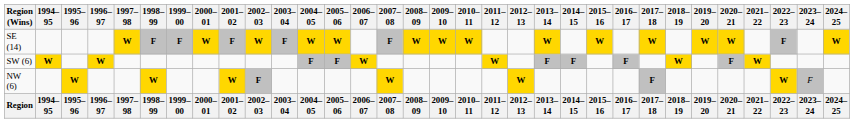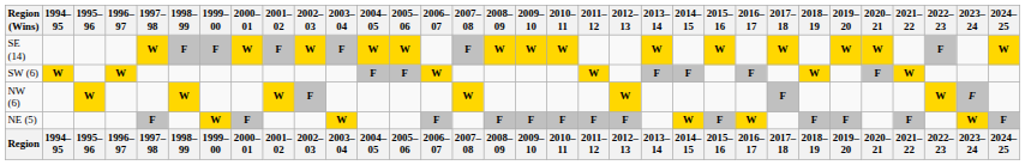 <table class="wikitable" style="text-align:center; font-size:80%;">
 <tr>
 <th>Region (Wins)</th>
 <th>1994–95</th>
 <th>1995–96</th>
 <th>1996–97</th>
 <th>1997–98</th>
 <th>1998–99</th>
 <th>1999–00</th>
 <th>2000–01</th>
 <th>2001–02</th>
 <th>2002–03</th>
 <th>2003–04</th>
 <th>2004–05</th>
 <th>2005–06</th>
 <th>2006–07</th>
 <th>2007–08</th>
 <th>2008–09</th>
 <th>2009–10</th>
 <th>2010–11</th>
 <th>2011–12</th>
 <th>2012–13</th>
 <th>2013–14</th>
 <th>2014–15</th>
 <th>2015–16</th>
 <th>2016–17</th>
 <th>2017–18</th>
 <th>2018–19</th>
 <th>2019–20</th>
 <th>2020–21</th>
 <th>2021–22</th>
 <th>2022–23</th>
 <th>2023–24</th>
 <th>2024–25</th>
 </tr>
 <tr>
 <td align=left>SE (14)</td>
 <td></td>
 <td></td>
 <td></td>
 <td bgcolor="gold"><strong>W</strong></td>
 <td bgcolor="silver"><strong>F</strong></td>
 <td bgcolor="silver"><strong>F</strong></td>
 <td bgcolor="gold"><strong>W</strong></td>
 <td bgcolor="silver"><strong>F</strong></td>
 <td bgcolor="gold"><strong>W</strong></td>
 <td bgcolor="silver"><strong>F</strong></td>
 <td bgcolor="gold"><strong>W</strong></td>
 <td bgcolor="gold"><strong>W</strong></td>
 <td></td>
 <td bgcolor="silver"><strong>F</strong></td>
 <td bgcolor="gold"><strong>W</strong></td>
 <td bgcolor="gold"><strong>W</strong></td>
 <td bgcolor="gold"><strong>W</strong></td>
 <td></td>
 <td></td>
 <td bgcolor="gold"><strong>W</strong></td>
 <td></td>
 <td bgcolor="gold"><strong>W</strong></td>
 <td></td>
 <td bgcolor="gold"><strong>W</strong></td>
 <td></td>
 <td bgcolor="gold"><strong>W</strong></td>
 <td bgcolor="gold"><strong>W</strong></td>
 <td></td>
 <td bgcolor="silver"><strong>F</strong></td>
 <td></td>
 <td bgcolor="gold"><strong>W</strong></td>
 </tr>
 <tr>
 <td align=left>SW (6)</td>
 <td bgcolor="gold"><strong>W</strong></td>
 <td></td>
 <td bgcolor="gold"><strong>W</strong></td>
 <td></td>
 <td></td>
 <td></td>
 <td></td>
 <td></td>
 <td></td>
 <td></td>
 <td bgcolor="silver"><strong>F</strong></td>
 <td bgcolor="silver"><strong>F</strong></td>
 <td bgcolor="gold"><strong>W</strong></td>
 <td></td>
 <td></td>
 <td></td>
 <td></td>
 <td bgcolor="gold"><strong>W</strong></td>
 <td></td>
 <td bgcolor="silver"><strong>F</strong></td>
 <td bgcolor="silver"><strong>F</strong></td>
 <td></td>
 <td bgcolor="silver"><strong>F</strong></td>
 <td></td>
 <td bgcolor="gold"><strong>W</strong></td>
 <td></td>
 <td bgcolor="silver"><strong>F</strong></td>
 <td bgcolor="gold"><strong>W</strong></td>
 <td></td>
 <td></td>
 <td></td>
 </tr>
 <tr>
 <td align=left>NW (6)</td>
 <td></td>
 <td bgcolor="gold"><strong>W</strong></td>
 <td></td>
 <td></td>
 <td bgcolor="gold"><strong>W</strong></td>
 <td></td>
 <td></td>
 <td bgcolor="gold"><strong>W</strong></td>
 <td bgcolor="silver"><strong>F</strong></td>
 <td></td>
 <td></td>
 <td></td>
 <td></td>
 <td bgcolor="gold"><strong>W</strong></td>
 <td></td>
 <td></td>
 <td></td>
 <td></td>
 <td bgcolor="gold"><strong>W</strong></td>
 <td></td>
 <td></td>
 <td></td>
 <td></td>
 <td bgcolor="silver"><strong>F</strong></td>
 <td></td>
 <td></td>
 <td></td>
 <td></td>
 <td bgcolor="gold"><strong>W</strong></td>
-<td bgcolor="silver"><em>F</em></td>
+<td bgcolor="silver"><strong><em>F</em></strong></td>
 <td></td>
+</tr>
+<tr>
+<td align=left>NE (5)</td>
+<td></td>
+<td></td>
+<td></td>
+<td bgcolor="silver"><strong>F</strong></td>
+<td></td>
+<td bgcolor="gold"><strong>W</strong></td>
+<td bgcolor="silver"><strong>F</strong></td>
+<td></td>
+<td></td>
+<td bgcolor="gold"><strong>W</strong></td>
+<td></td>
+<td></td>
+<td bgcolor="silver"><strong>F</strong></td>
+<td></td>
+<td bgcolor="silver"><strong>F</strong></td>
+<td bgcolor="silver"><strong>F</strong></td>
+<td bgcolor="silver"><strong>F</strong></td>
+<td bgcolor="silver"><strong>F</strong></td>
+<td bgcolor="silver"><strong>F</strong></td>
+<td></td>
+<td bgcolor="gold"><strong>W</strong></td>
+<td bgcolor="silver"><strong>F</strong></td>
+<td bgcolor="gold"><strong>W</strong></td>
+<td></td>
+<td bgcolor="silver"><strong>F</strong></td>
+<td bgcolor="silver"><strong>F</strong></td>
+<td></td>
+<td bgcolor="silver"><strong>F</strong></td>
+<td></td>
+<td bgcolor="Gold"><strong>W</strong></td>
+<td bgcolor="silver"><strong>F</strong></td>
 </tr>
 <tr>
 <th>Region</th>
 <th>1994–95</th>
 <th>1995–96</th>
 <th>1996–97</th>
 <th>1997–98</th>
 <th>1998–99</th>
 <th>1999–00</th>
 <th>2000–01</th>
 <th>2001–02</th>
 <th>2002–03</th>
 <th>2003–04</th>
 <th>2004–05</th>
 <th>2005–06</th>
 <th>2006–07</th>
 <th>2007–08</th>
 <th>2008–09</th>
 <th>2009–10</th>
 <th>2010–11</th>
 <th>2011–12</th>
 <th>2012–13</th>
 <th>2013–14</th>
 <th>2014–15</th>
 <th>2015–16</th>
 <th>2016–17</th>
 <th>2017–18</th>
 <th>2018–19</th>
 <th>2019–20</th>
 <th>2020–21</th>
 <th>2021–22</th>
 <th>2022–23</th>
 <th>2023–24</th>
 <th>2024–25</th>
 </tr>
 </table>
